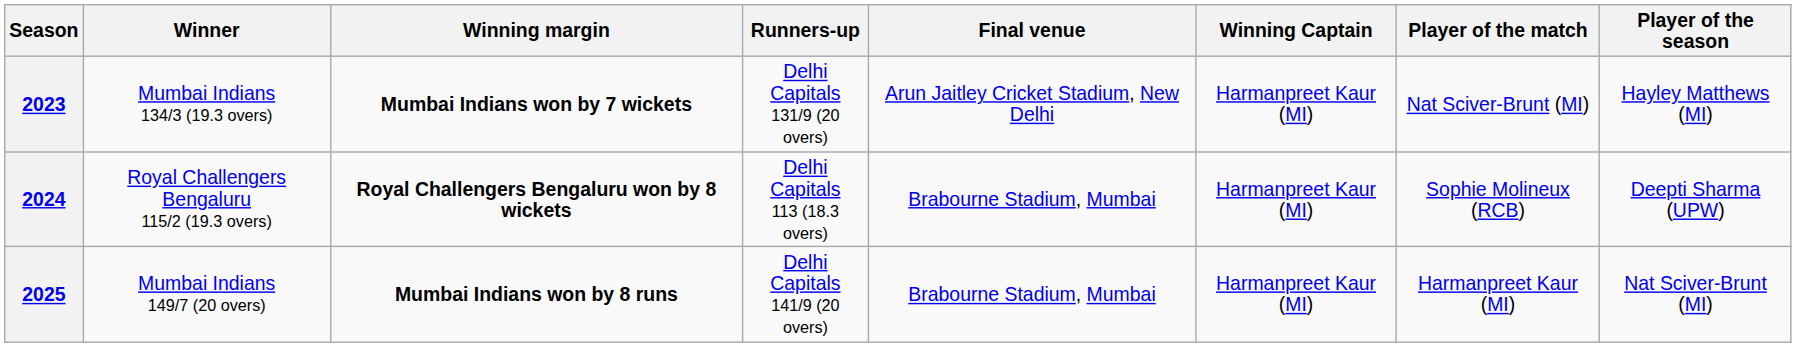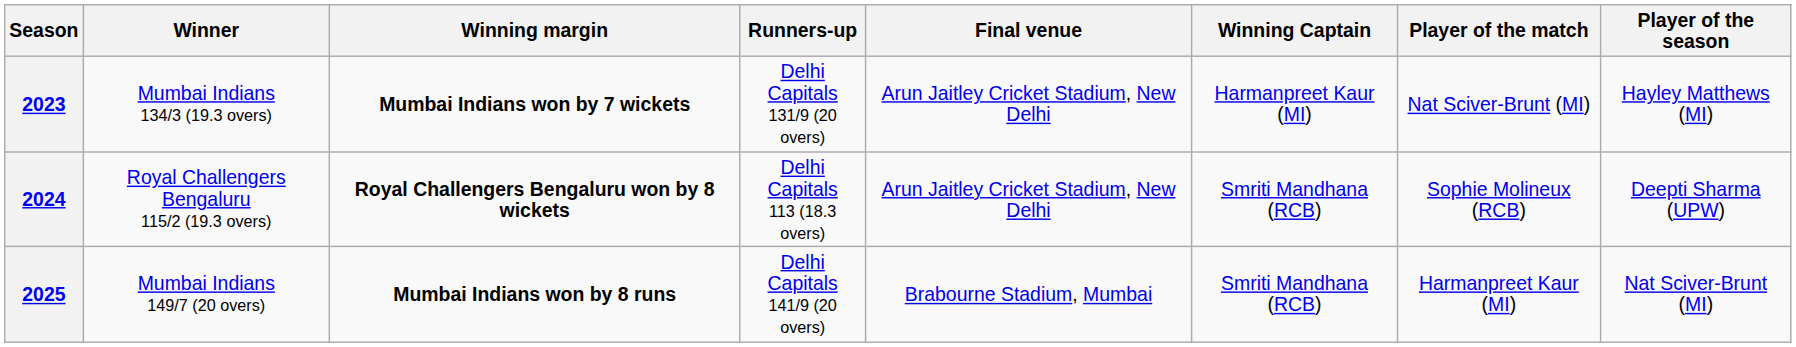 <table class="wikitable" style="font-size:85%; text-align: center;">
 <tr>
 <th>Season</th>
 <th>Winner</th>
 <th>Winning margin</th>
 <th>Runners-up</th>
 <th>Final venue</th>
 <th>Winning Captain</th>
 <th>Player of the match</th>
 <th>Player of the season</th>
 </tr>
 <tr>
 <th><a href='#'>2023</a></th>
 <td><a href='#'>Mumbai Indians</a><br><small>134/3 (19.3 overs)</small></td>
 <td><strong>Mumbai Indians won by 7 wickets</strong><br></td>
 <td><a href='#'>Delhi Capitals</a><br><small>131/9 (20 overs)</small></td>
 <td><a href='#'>Arun Jaitley Cricket Stadium</a>, <a href='#'>New Delhi</a></td>
 <td><a href='#'>Harmanpreet Kaur</a> (<a href='#'>MI</a>)</td>
 <td><a href='#'>Nat Sciver-Brunt</a> (<a href='#'>MI</a>)</td>
 <td><a href='#'>Hayley Matthews</a> (<a href='#'>MI</a>)</td>
 </tr>
 <tr>
 <th><a href='#'>2024</a></th>
 <td><a href='#'>Royal Challengers Bengaluru</a><br><small>115/2 (19.3 overs)</small></td>
 <td><strong>Royal Challengers Bengaluru won by 8 wickets</strong> <br></td>
 <td><a href='#'>Delhi Capitals</a><br><small>113 (18.3 overs)</small></td>
-<td><a href='#'>Brabourne Stadium</a>, <a href='#'>Mumbai</a></td>
-<td><a href='#'>Harmanpreet Kaur</a> (<a href='#'>MI</a>)</td>
+<td><a href='#'>Arun Jaitley Cricket Stadium</a>, <a href='#'>New Delhi</a></td>
+<td><a href='#'>Smriti Mandhana</a> (<a href='#'>RCB</a>)</td>
 <td><a href='#'>Sophie Molineux</a> (<a href='#'>RCB</a>)</td>
 <td><a href='#'>Deepti Sharma</a> (<a href='#'>UPW</a>)</td>
 </tr>
 <tr>
 <th><a href='#'>2025</a></th>
 <td><a href='#'>Mumbai Indians</a><br><small>149/7 (20 overs)</small></td>
 <td><strong> Mumbai Indians won by 8 runs</strong><br></td>
 <td><a href='#'>Delhi Capitals</a><br><small>141/9 (20 overs)</small></td>
 <td><a href='#'>Brabourne Stadium</a>, <a href='#'>Mumbai</a></td>
-<td><a href='#'>Harmanpreet Kaur</a> (<a href='#'>MI</a>)</td>
+<td><a href='#'>Smriti Mandhana</a> (<a href='#'>RCB</a>)</td>
 <td><a href='#'>Harmanpreet Kaur</a> (<a href='#'>MI</a>)</td>
 <td><a href='#'>Nat Sciver-Brunt</a> (<a href='#'>MI</a>)</td>
 </tr>
 </table>
